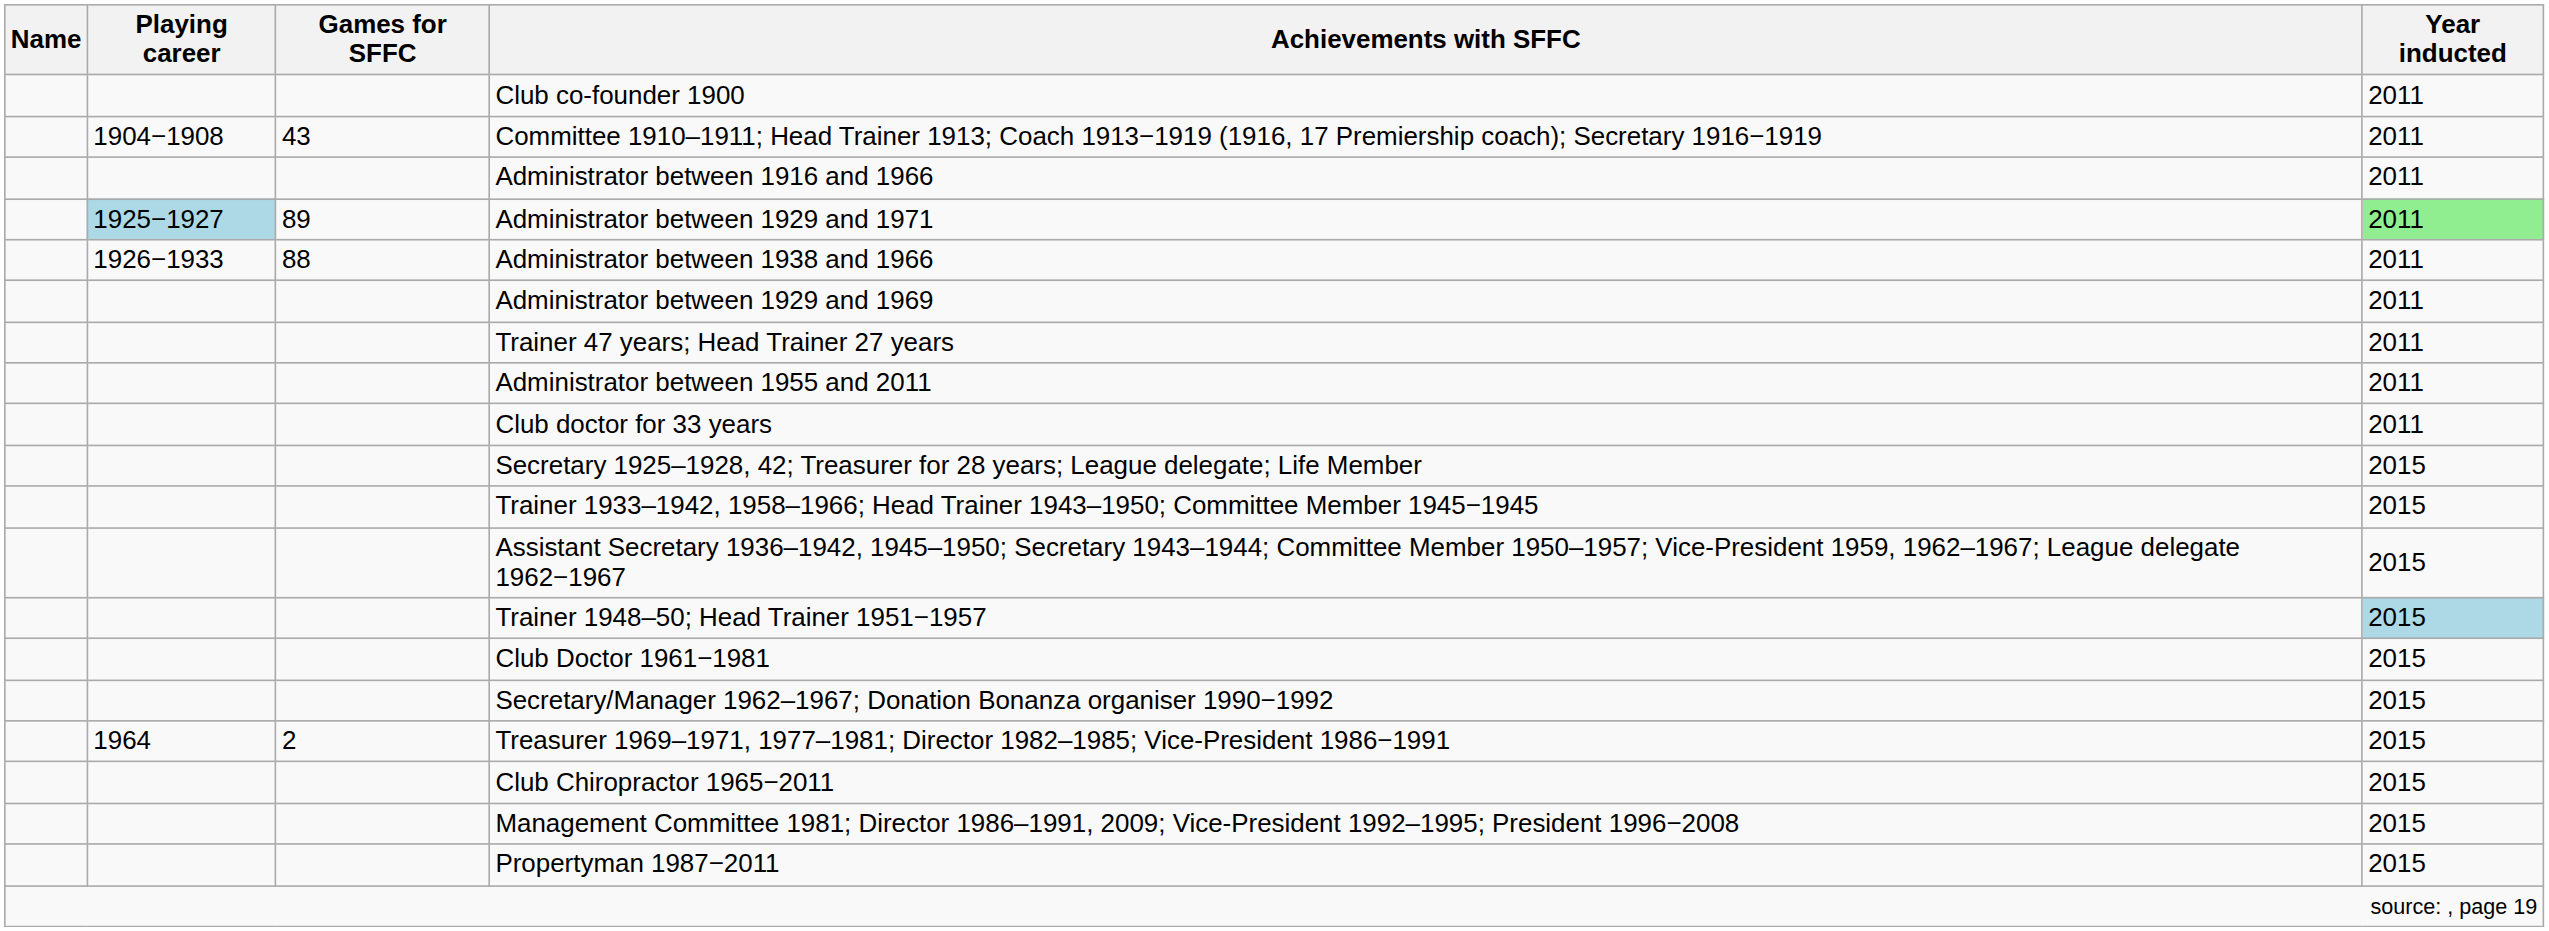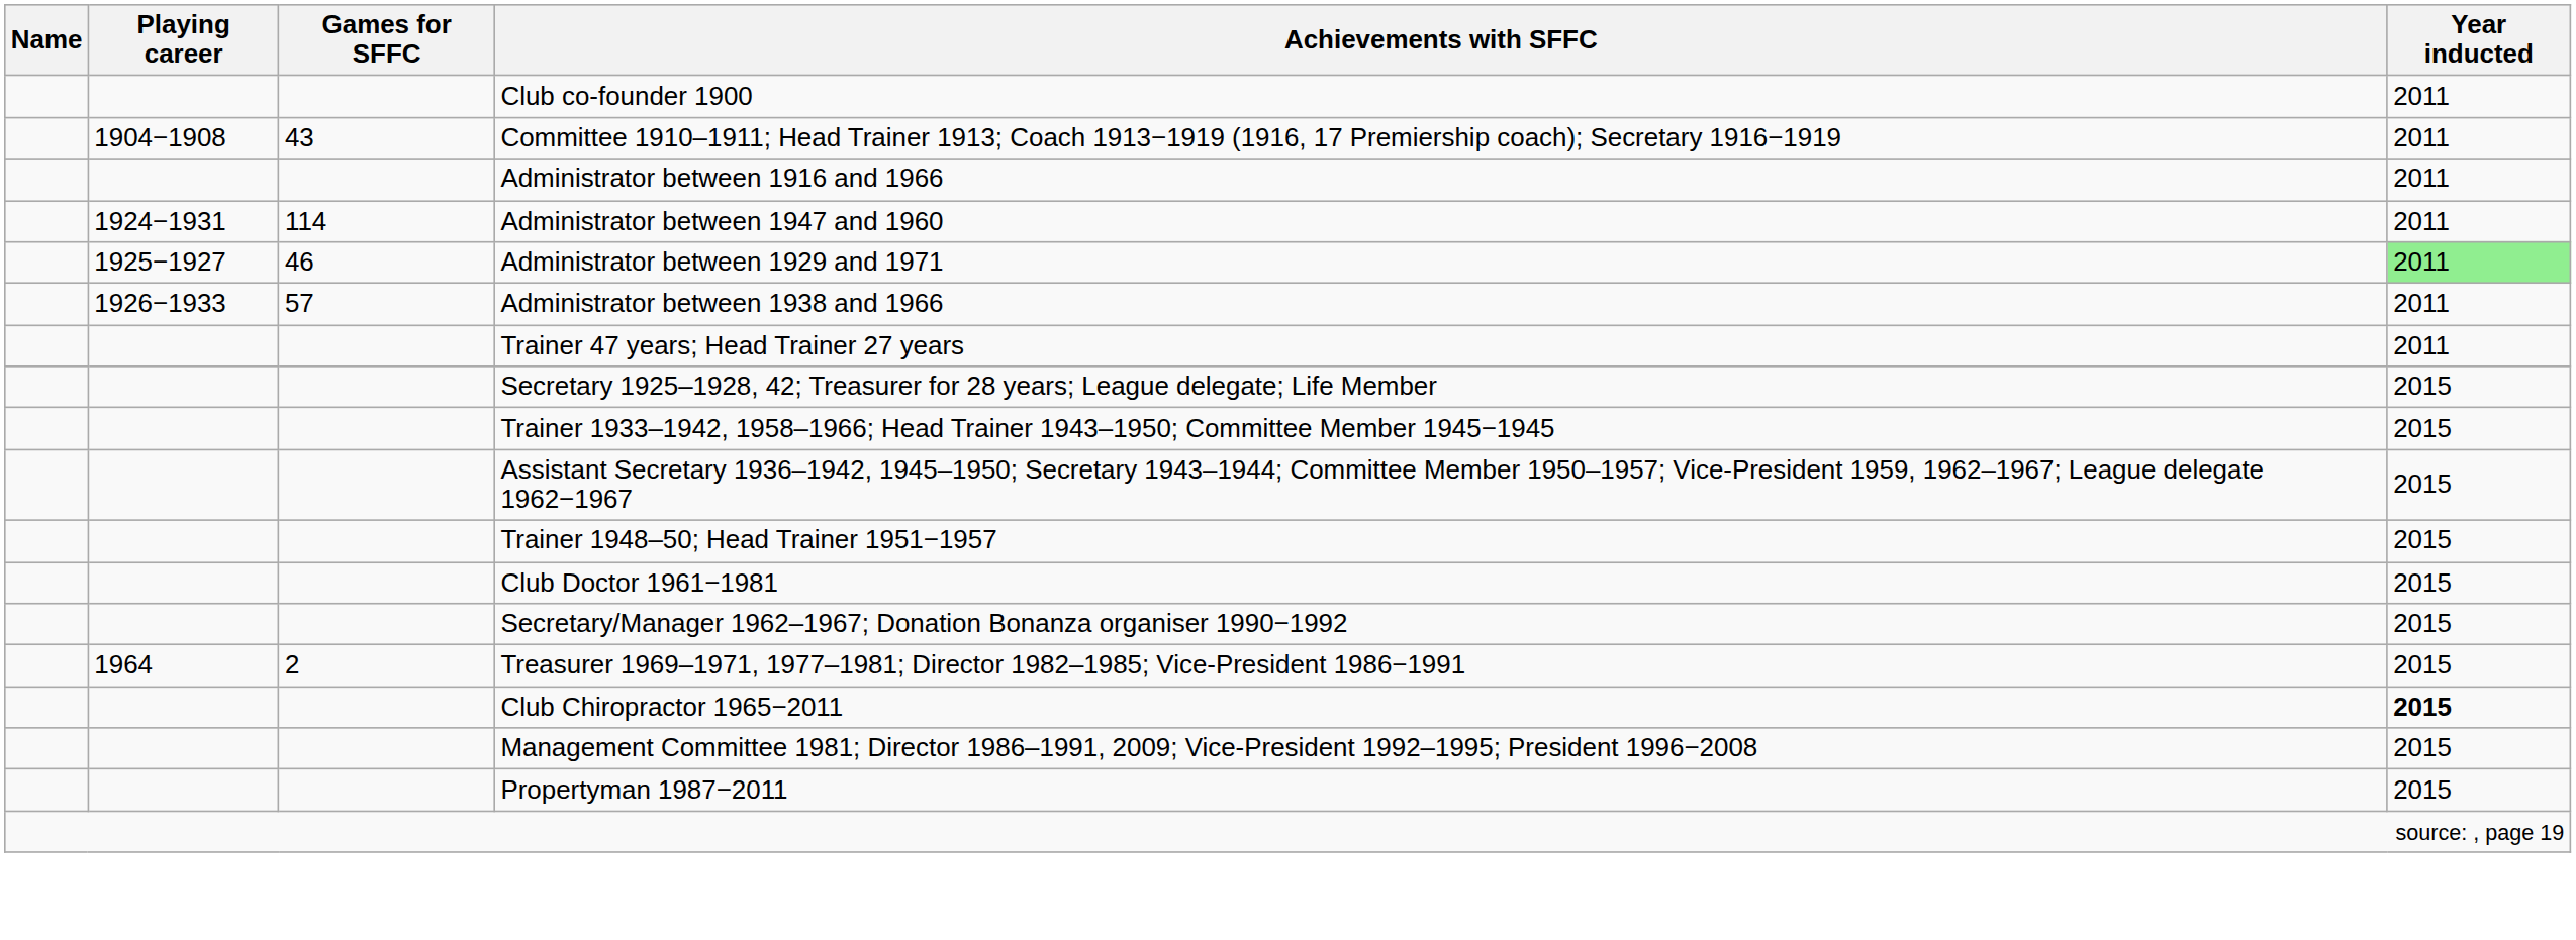 <table class="wikitable sortable">
 <tr>
 <th>Name</th>
 <th>Playing career</th>
 <th>Games for SFFC</th>
 <th>Achievements with SFFC</th>
 <th>Year inducted</th>
 </tr>
 <tr>
 <td></td>
 <td></td>
 <td></td>
 <td>Club co-founder 1900</td>
 <td>2011</td>
 </tr>
 <tr>
 <td></td>
 <td>1904−1908</td>
 <td>43</td>
 <td>Committee 1910–1911; Head Trainer 1913; Coach 1913−1919 (1916, 17 Premiership coach); Secretary 1916−1919</td>
 <td>2011</td>
 </tr>
 <tr>
 <td></td>
 <td></td>
 <td></td>
 <td>Administrator between 1916 and 1966</td>
 <td>2011</td>
 </tr>
 <tr>
 <td></td>
-<td style="background: lightblue;">1925−1927</td>
-<td>89</td>
+<td>1924−1931</td>
+<td>114</td>
+<td>Administrator between 1947 and 1960</td>
+<td>2011</td>
+</tr>
+<tr>
+<td></td>
+<td>1925−1927</td>
+<td>46</td>
 <td>Administrator between 1929 and 1971</td>
 <td style="background: lightgreen;">2011</td>
 </tr>
 <tr>
 <td></td>
 <td>1926−1933</td>
-<td>88</td>
+<td>57</td>
 <td>Administrator between 1938 and 1966</td>
 <td>2011</td>
 </tr>
 <tr>
 <td></td>
 <td></td>
 <td></td>
-<td>Administrator between 1929 and 1969</td>
-<td>2011</td>
-</tr>
-<tr>
-<td></td>
-<td></td>
-<td></td>
 <td>Trainer 47 years; Head Trainer 27 years</td>
-<td>2011</td>
-</tr>
-<tr>
-<td></td>
-<td></td>
-<td></td>
-<td>Administrator between 1955 and 2011</td>
-<td>2011</td>
-</tr>
-<tr>
-<td></td>
-<td></td>
-<td></td>
-<td>Club doctor for 33 years</td>
 <td>2011</td>
 </tr>
 <tr>
 <td></td>
 <td></td>
 <td></td>
 <td>Secretary 1925–1928, 42; Treasurer for 28 years; League delegate; Life Member</td>
 <td>2015</td>
 </tr>
 <tr>
 <td></td>
 <td></td>
 <td></td>
 <td>Trainer 1933–1942, 1958–1966; Head Trainer 1943–1950; Committee Member 1945−1945</td>
 <td>2015</td>
 </tr>
 <tr>
 <td></td>
 <td></td>
 <td></td>
 <td>Assistant Secretary 1936–1942, 1945–1950; Secretary 1943–1944; Committee Member 1950–1957; Vice-President 1959, 1962–1967; League delegate 1962−1967</td>
 <td>2015</td>
 </tr>
 <tr>
 <td></td>
 <td></td>
 <td></td>
 <td>Trainer 1948–50; Head Trainer 1951−1957</td>
-<td style="background: lightblue;">2015</td>
+<td>2015</td>
 </tr>
 <tr>
 <td></td>
 <td></td>
 <td></td>
 <td>Club Doctor 1961−1981</td>
 <td>2015</td>
 </tr>
 <tr>
 <td></td>
 <td></td>
 <td></td>
 <td>Secretary/Manager 1962–1967; Donation Bonanza organiser 1990−1992</td>
 <td>2015</td>
 </tr>
 <tr>
 <td></td>
 <td>1964</td>
 <td>2</td>
 <td>Treasurer 1969–1971, 1977–1981; Director 1982–1985; Vice-President 1986−1991</td>
 <td>2015</td>
 </tr>
 <tr>
 <td></td>
 <td></td>
 <td></td>
 <td>Club Chiropractor 1965−2011</td>
-<td>2015</td>
+<td><strong>2015</strong></td>
 </tr>
 <tr>
 <td></td>
 <td></td>
 <td></td>
 <td>Management Committee 1981; Director 1986–1991, 2009; Vice-President 1992–1995; President 1996−2008</td>
 <td>2015</td>
 </tr>
 <tr>
 <td></td>
 <td></td>
 <td></td>
 <td>Propertyman 1987−2011</td>
 <td>2015</td>
 </tr>
 <tr class="sortbottom">
 <td colspan=5 align="right"><small>source: , page 19</small></td>
 </tr>
 </table>
